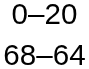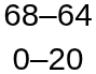 <table style="text-align:center">
 <tr>
 <th width=200></th>
 <th width=100></th>
 <th width=200></th>
 </tr>
 <tr>
+<td align=right><strong></strong></td>
+<td align=center>68–64</td>
+<td align=left></td>
+</tr>
+<tr>
 <td align=right></td>
 <td align=center>0–20</td>
 <td align=left><strong></strong></td>
 </tr>
-<tr>
-<td align=right><strong></strong></td>
-<td align=center>68–64</td>
-<td align=left></td>
-</tr>
 </table>
